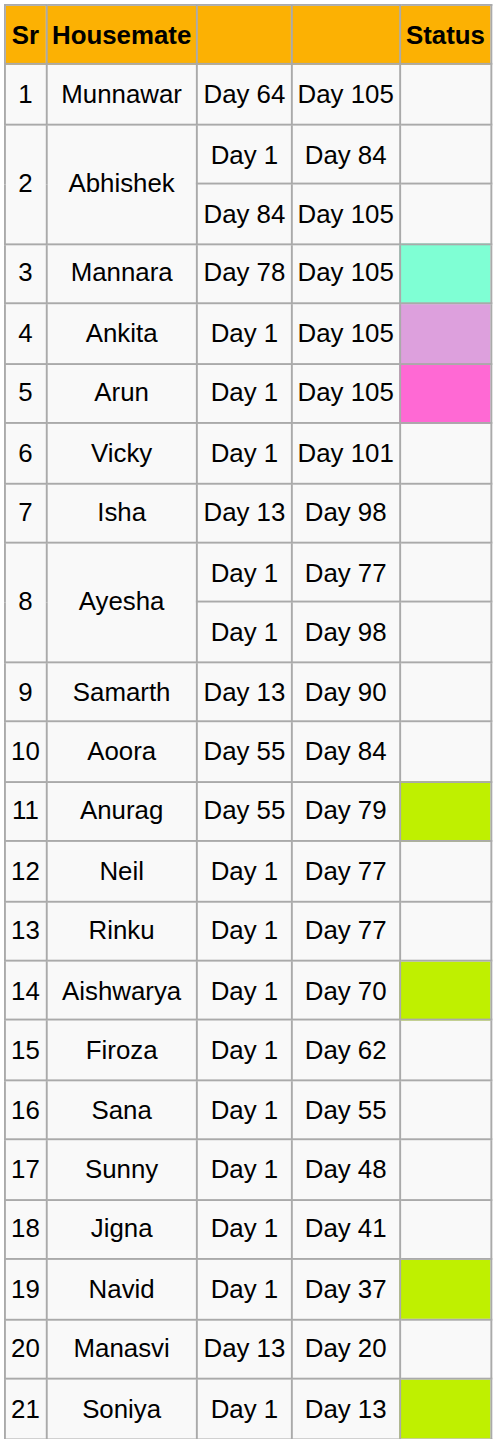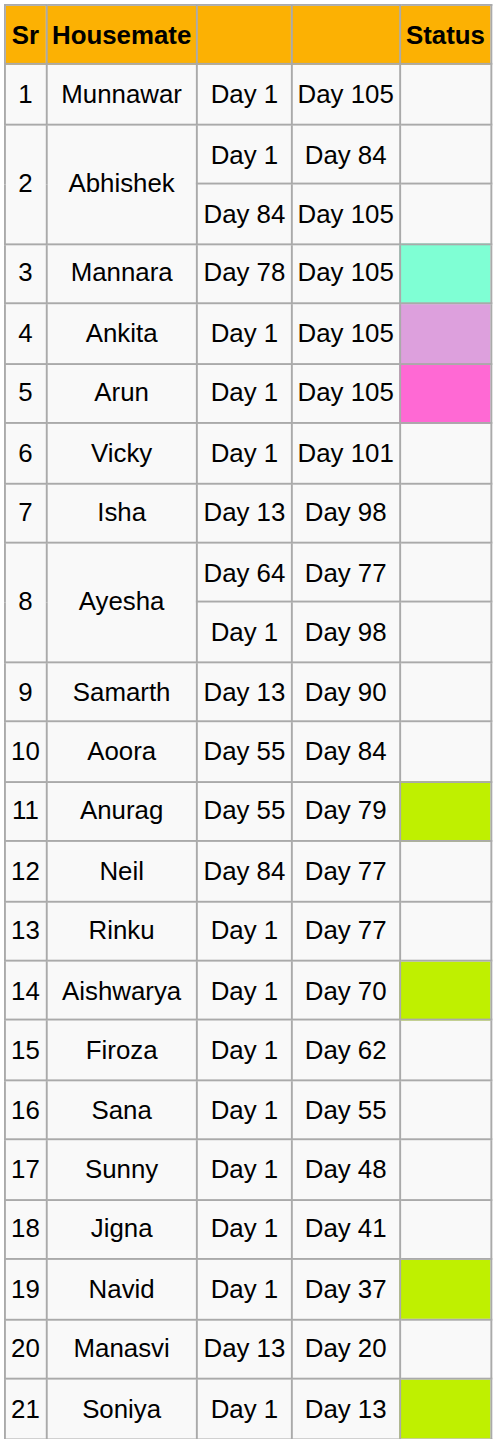 <table class="wikitable sortable" style=" text-align:center; font-size:85%; line-height:25px; width:fit;">
 <tr>
 <th scope="col" style="background:#FCB103; color:#000;">Sr</th>
 <th scope="col" style="background:#FCB103; color:#000;">Housemate</th>
 <th scope="col" style="background:#FCB103; color:#000;"></th>
 <th scope="col" style="background:#FCB103; color:#000;"></th>
 <th scope="col" style="background:#FCB103; color:#000;">Status</th>
 </tr>
 <tr>
 <td>1</td>
 <td>Munnawar</td>
-<td>Day 64</td>
+<td>Day 1</td>
 <td>Day 105</td>
 <td></td>
 </tr>
 <tr>
 <td rowspan="2">2</td>
 <td rowspan="2">Abhishek</td>
 <td>Day 1</td>
 <td>Day 84</td>
 <td></td>
 </tr>
 <tr>
 <td>Day 84</td>
 <td>Day 105</td>
 <td></td>
 </tr>
 <tr>
 <td>3</td>
 <td>Mannara</td>
 <td>Day 78</td>
 <td>Day 105</td>
 <td style="background:#7FFFD4;"></td>
 </tr>
 <tr>
 <td>4</td>
 <td>Ankita</td>
 <td>Day 1</td>
 <td>Day 105</td>
 <td style="background:#DDA0DD;"></td>
 </tr>
 <tr>
 <td>5</td>
 <td>Arun</td>
 <td>Day 1</td>
 <td>Day 105</td>
 <td style="background:#FF69D4;"></td>
 </tr>
 <tr>
 <td>6</td>
 <td>Vicky</td>
 <td>Day 1</td>
 <td>Day 101</td>
 <td></td>
 </tr>
 <tr>
 <td>7</td>
 <td>Isha</td>
 <td>Day 13</td>
 <td>Day 98</td>
 <td></td>
 </tr>
 <tr>
 <td rowspan="2">8</td>
 <td rowspan="2">Ayesha</td>
-<td>Day 1</td>
+<td>Day 64</td>
 <td>Day 77</td>
 <td></td>
 </tr>
 <tr>
 <td>Day 1</td>
 <td>Day 98</td>
 <td></td>
 </tr>
 <tr>
 <td>9</td>
 <td>Samarth</td>
 <td>Day 13</td>
 <td>Day 90</td>
 <td></td>
 </tr>
 <tr>
 <td>10</td>
 <td>Aoora</td>
 <td>Day 55</td>
 <td>Day 84</td>
 <td></td>
 </tr>
 <tr>
 <td>11</td>
 <td>Anurag</td>
 <td>Day 55</td>
 <td>Day 79</td>
 <td style="background:#BFF000;"></td>
 </tr>
 <tr>
 <td>12</td>
 <td>Neil</td>
-<td>Day 1</td>
+<td>Day 84</td>
 <td>Day 77</td>
 <td></td>
 </tr>
 <tr>
 <td>13</td>
 <td>Rinku</td>
 <td>Day 1</td>
 <td>Day 77</td>
 <td></td>
 </tr>
 <tr>
 <td>14</td>
 <td>Aishwarya</td>
 <td>Day 1</td>
 <td>Day 70</td>
 <td style="background:#BFF000;"></td>
 </tr>
 <tr>
 <td>15</td>
 <td>Firoza</td>
 <td>Day 1</td>
 <td>Day 62</td>
 <td></td>
 </tr>
 <tr>
 <td>16</td>
 <td>Sana</td>
 <td>Day 1</td>
 <td>Day 55</td>
 <td></td>
 </tr>
 <tr>
 <td>17</td>
 <td>Sunny</td>
 <td>Day 1</td>
 <td>Day 48</td>
 <td></td>
 </tr>
 <tr>
 <td>18</td>
 <td>Jigna</td>
 <td>Day 1</td>
 <td>Day 41</td>
 <td></td>
 </tr>
 <tr>
 <td>19</td>
 <td>Navid</td>
 <td>Day 1</td>
 <td>Day 37</td>
 <td style="background:#BFF000;"></td>
 </tr>
 <tr>
 <td>20</td>
 <td>Manasvi</td>
 <td>Day 13</td>
 <td>Day 20</td>
 <td></td>
 </tr>
 <tr>
 <td>21</td>
 <td>Soniya</td>
 <td>Day 1</td>
 <td>Day 13</td>
 <td style="background:#BFF000;"></td>
 </tr>
 </table>
